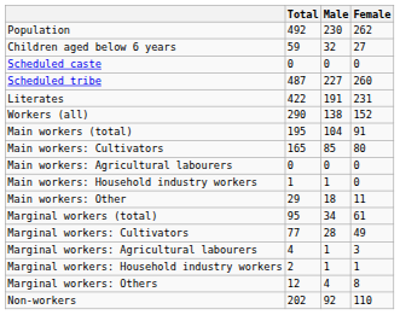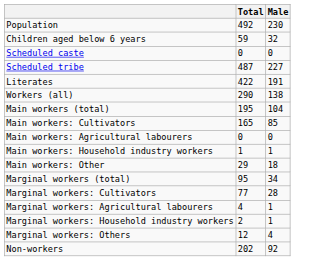 <table class="wikitable sortable">
 <tr>
 <th></th>
 <th>Total</th>
 <th>Male</th>
-<th>Female</th>
 </tr>
 <tr>
 <td>Population</td>
 <td>492</td>
 <td>230</td>
-<td>262</td>
 </tr>
 <tr>
 <td>Children aged below 6 years</td>
 <td>59</td>
 <td>32</td>
-<td>27</td>
 </tr>
 <tr>
 <td><a href='#'>Scheduled caste</a></td>
-<td>0</td>
 <td>0</td>
 <td>0</td>
 </tr>
 <tr>
 <td><a href='#'>Scheduled tribe</a></td>
 <td>487</td>
 <td>227</td>
-<td>260</td>
 </tr>
 <tr>
 <td>Literates</td>
 <td>422</td>
 <td>191</td>
-<td>231</td>
 </tr>
 <tr>
 <td>Workers (all)</td>
 <td>290</td>
 <td>138</td>
-<td>152</td>
 </tr>
 <tr>
 <td>Main workers (total)</td>
 <td>195</td>
 <td>104</td>
-<td>91</td>
 </tr>
 <tr>
 <td>Main workers: Cultivators</td>
 <td>165</td>
 <td>85</td>
-<td>80</td>
 </tr>
 <tr>
 <td>Main workers: Agricultural labourers</td>
-<td>0</td>
 <td>0</td>
 <td>0</td>
 </tr>
 <tr>
 <td>Main workers: Household industry workers</td>
 <td>1</td>
 <td>1</td>
-<td>0</td>
 </tr>
 <tr>
 <td>Main workers: Other</td>
 <td>29</td>
 <td>18</td>
-<td>11</td>
 </tr>
 <tr>
 <td>Marginal workers (total)</td>
 <td>95</td>
 <td>34</td>
-<td>61</td>
 </tr>
 <tr>
 <td>Marginal workers: Cultivators</td>
 <td>77</td>
 <td>28</td>
-<td>49</td>
 </tr>
 <tr>
 <td>Marginal workers: Agricultural labourers</td>
 <td>4</td>
 <td>1</td>
-<td>3</td>
 </tr>
 <tr>
 <td>Marginal workers: Household industry workers</td>
 <td>2</td>
-<td>1</td>
 <td>1</td>
 </tr>
 <tr>
 <td>Marginal workers: Others</td>
 <td>12</td>
 <td>4</td>
-<td>8</td>
 </tr>
 <tr>
 <td>Non-workers</td>
 <td>202</td>
 <td>92</td>
-<td>110</td>
 </tr>
 </table>
